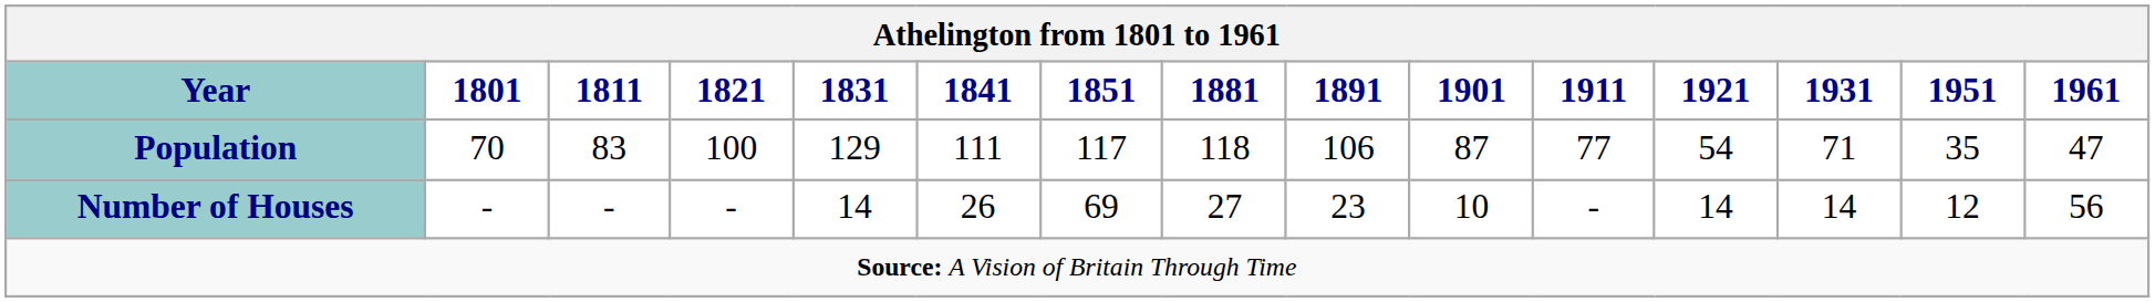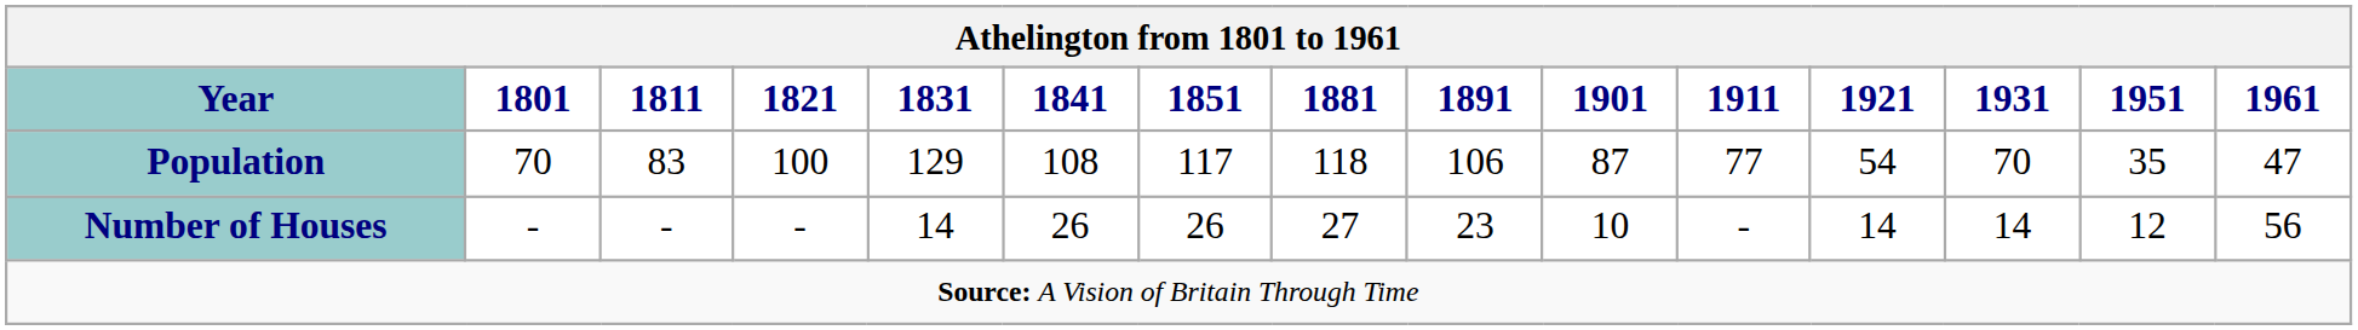 <table class="wikitable" style="font-size:90%;width:70%;border:0px;text-align:center;line-height:120%;">
 <tr>
 <th colspan="17" style="text-align:center;font-size:90%;"><strong>Athelington</strong> from 1801 to 1961</th>
 </tr>
 <tr>
 <th style="background: #99CCCC; color: #000080" height="17">Year</th>
 <th style="background: #FFFFFF; color:#000080;">1801</th>
 <th style="background: #FFFFFF; color:#000080;">1811</th>
 <th style="background: #FFFFFF; color:#000080;">1821</th>
 <th style="background: #FFFFFF; color:#000080;">1831</th>
 <th style="background: #FFFFFF; color:#000080;">1841</th>
 <th style="background: #FFFFFF; color:#000080;">1851</th>
 <th style="background: #FFFFFF; color:#000080;">1881</th>
 <th style="background: #FFFFFF; color:#000080;">1891</th>
 <th style="background: #FFFFFF; color:#000080;">1901</th>
 <th style="background: #FFFFFF; color:#000080;">1911</th>
 <th style="background: #FFFFFF; color:#000080;">1921</th>
 <th style="background: #FFFFFF; color:#000080;">1931</th>
 <th style="background: #FFFFFF; color:#000080;">1951</th>
 <th style="background: #FFFFFF; color:#000080;">1961</th>
 </tr>
 <tr Align="center">
 <th style="background: #99CCCC; color: #000080" height="17">Population</th>
 <td style="background: #FFFFFF; color: black;">70</td>
 <td style="background: #FFFFFF; color: black;">83</td>
 <td style="background: #FFFFFF; color: black;">100</td>
 <td style="background: #FFFFFF; color: black;">129</td>
-<td style="background: #FFFFFF; color: black;">111</td>
+<td style="background: #FFFFFF; color: black;">108</td>
 <td style="background: #FFFFFF; color: black;">117</td>
 <td style="background: #FFFFFF; color: black;">118</td>
 <td style="background: #FFFFFF; color: black;">106</td>
 <td style="background: #FFFFFF; color: black;">87</td>
 <td style="background: #FFFFFF; color: black;">77</td>
 <td style="background: #FFFFFF; color: black;">54</td>
-<td style="background: #FFFFFF; color: black;">71</td>
+<td style="background: #FFFFFF; color: black;">70</td>
 <td style="background: #FFFFFF; color: black;">35</td>
 <td style="background: #FFFFFF; color: black;">47</td>
 </tr>
 <tr Align="center">
 <th style="background: #99CCCC; color: #000080" height="17">Number of Houses</th>
 <td style="background: #FFFFFF; color: black;">-</td>
 <td style="background: #FFFFFF; color: black;">-</td>
 <td style="background: #FFFFFF; color: black;">-</td>
 <td style="background: #FFFFFF; color: black;">14</td>
 <td style="background: #FFFFFF; color: black;">26</td>
-<td style="background: #FFFFFF; color: black;">69</td>
+<td style="background: #FFFFFF; color: black;">26</td>
 <td style="background: #FFFFFF; color: black;">27</td>
 <td style="background: #FFFFFF; color: black;">23</td>
 <td style="background: #FFFFFF; color: black;">10</td>
 <td style="background: #FFFFFF; color: black;">-</td>
 <td style="background: #FFFFFF; color: black;">14</td>
 <td style="background: #FFFFFF; color: black;">14</td>
 <td style="background: #FFFFFF; color: black;">12</td>
 <td style="background: #FFFFFF; color: black;">56</td>
 </tr>
 <tr>
 <td colspan="17" style="text-align:center;font-size:90%;"><small><strong>Source:</strong> <em>A Vision of Britain Through Time</em></small></td>
 </tr>
 </table>
